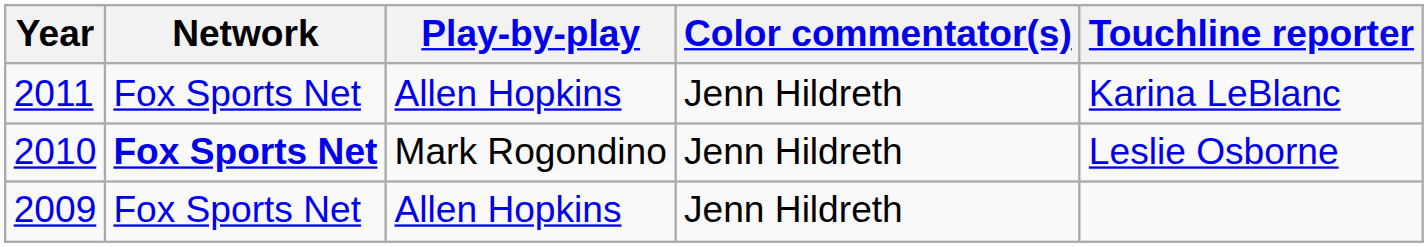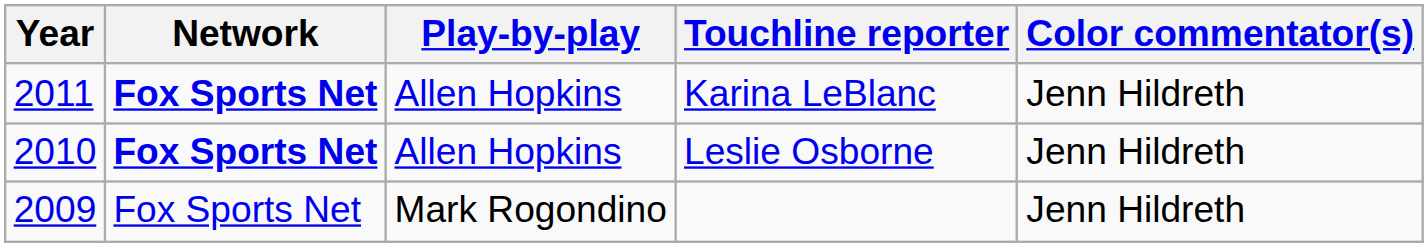 <table class=wikitable>
 <tr>
 <th>Year</th>
 <th>Network</th>
 <th><a href='#'>Play-by-play</a></th>
+<th><a href='#'>Touchline reporter</a></th>
 <th><a href='#'>Color commentator(s)</a></th>
-<th><a href='#'>Touchline reporter</a></th>
 </tr>
 <tr>
 <td><a href='#'>2011</a></td>
-<td><a href='#'>Fox Sports Net</a></td>
+<td><strong><a href='#'>Fox Sports Net</a></strong></td>
 <td><a href='#'>Allen Hopkins</a></td>
+<td><a href='#'>Karina LeBlanc</a></td>
 <td>Jenn Hildreth</td>
-<td><a href='#'>Karina LeBlanc</a></td>
 </tr>
 <tr>
 <td><a href='#'>2010</a></td>
 <td><strong><a href='#'>Fox Sports Net</a></strong></td>
-<td>Mark Rogondino</td>
+<td><a href='#'>Allen Hopkins</a></td>
+<td><a href='#'>Leslie Osborne</a></td>
 <td>Jenn Hildreth</td>
-<td><a href='#'>Leslie Osborne</a></td>
 </tr>
 <tr>
 <td><a href='#'>2009</a></td>
 <td><a href='#'>Fox Sports Net</a></td>
-<td><a href='#'>Allen Hopkins</a></td>
+<td>Mark Rogondino</td>
+<td></td>
 <td>Jenn Hildreth</td>
-<td></td>
 </tr>
 </table>
